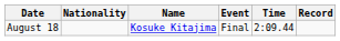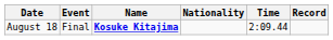 <table class=wikitable style=text-align:center>
 <tr>
 <th>Date</th>
+<th>Event</th>
+<th>Name</th>
 <th>Nationality</th>
-<th>Name</th>
-<th>Event</th>
 <th>Time</th>
 <th>Record</th>
 </tr>
 <tr>
 <td>August 18</td>
+<td>Final</td>
+<td><strong><a href='#'>Kosuke Kitajima</a></strong></td>
 <td align=left></td>
-<td><a href='#'>Kosuke Kitajima</a></td>
-<td>Final</td>
 <td>2:09.44</td>
 <td></td>
 </tr>
 </table>
